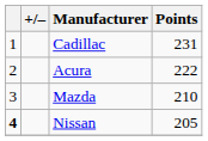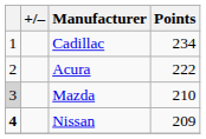 <table class="wikitable" style="font-size: 95%;">
 <tr>
 <th scope="col"></th>
 <th scope="col">+/–</th>
 <th scope="col">Manufacturer</th>
 <th scope="col">Points</th>
 </tr>
 <tr>
 <td align=center>1</td>
 <td align="left"></td>
 <td> <a href='#'>Cadillac</a></td>
-<td align=right>231</td>
+<td align=right>234</td>
 </tr>
 <tr>
 <td align=center>2</td>
 <td align="left"></td>
 <td> <a href='#'>Acura</a></td>
 <td align=right>222</td>
 </tr>
 <tr>
-<td align=center>3</td>
+<td align=center style="background: lightgrey;">3</td>
 <td align="left"></td>
 <td> <a href='#'>Mazda</a></td>
 <td align=right>210</td>
 </tr>
 <tr>
 <td align=center><strong>4</strong></td>
 <td align="left"></td>
 <td> <a href='#'>Nissan</a></td>
-<td align=right>205</td>
+<td align=right>209</td>
 </tr>
 <tr>
 </tr>
 </table>
